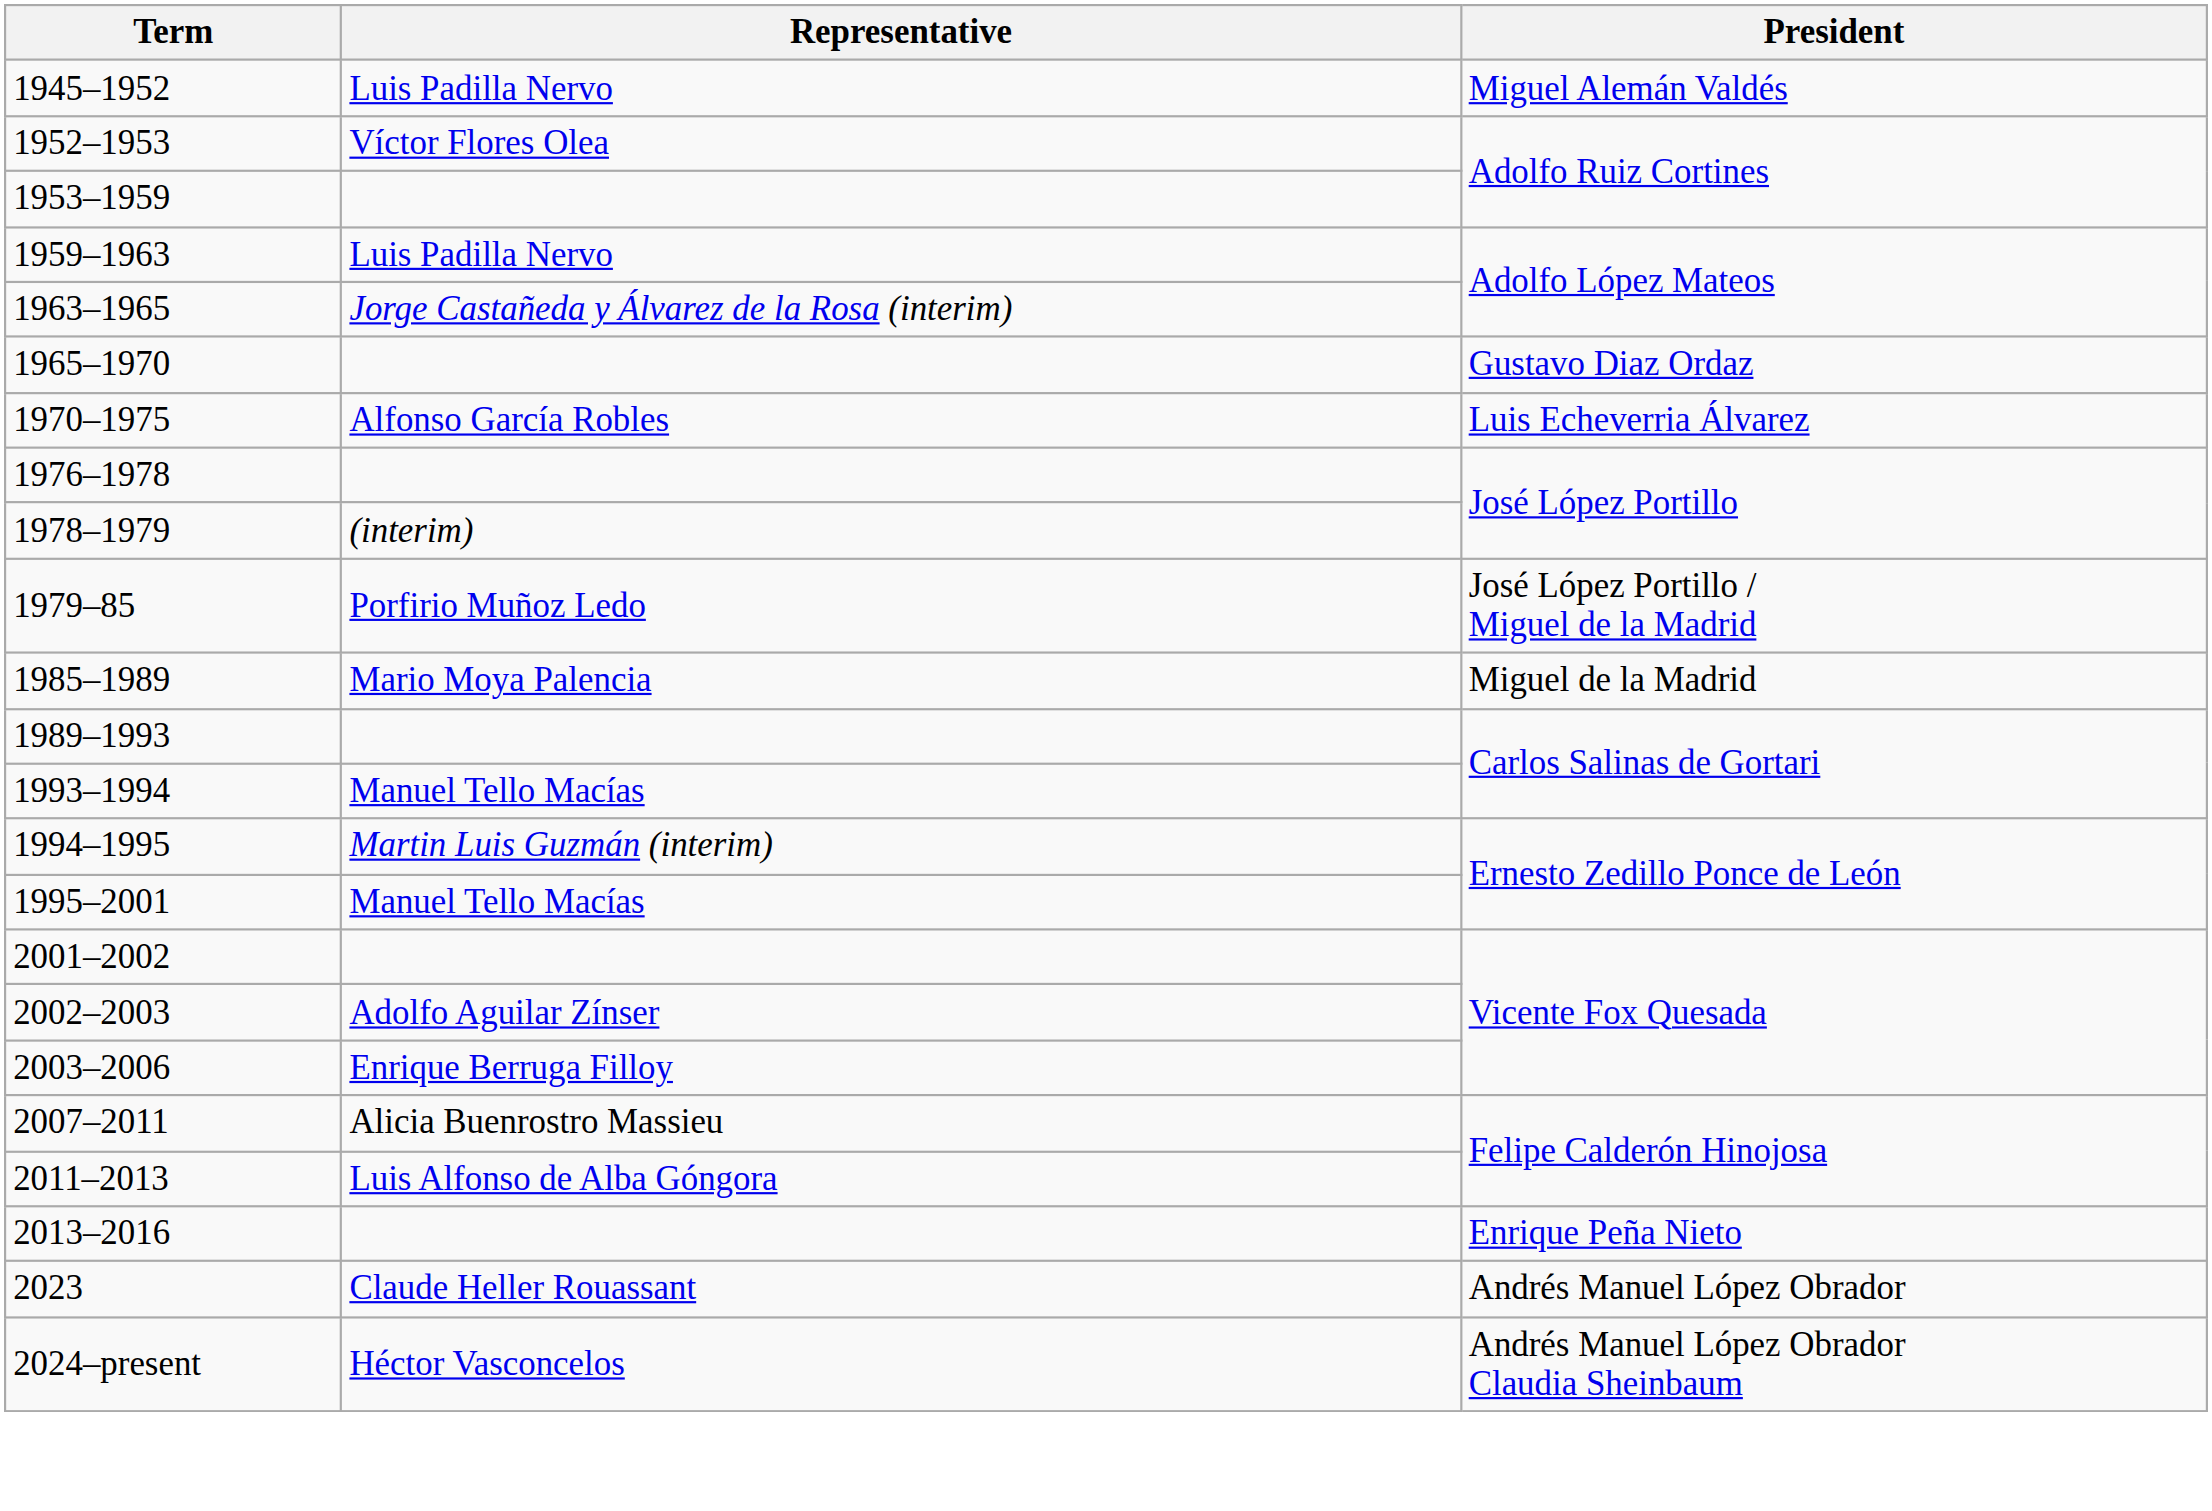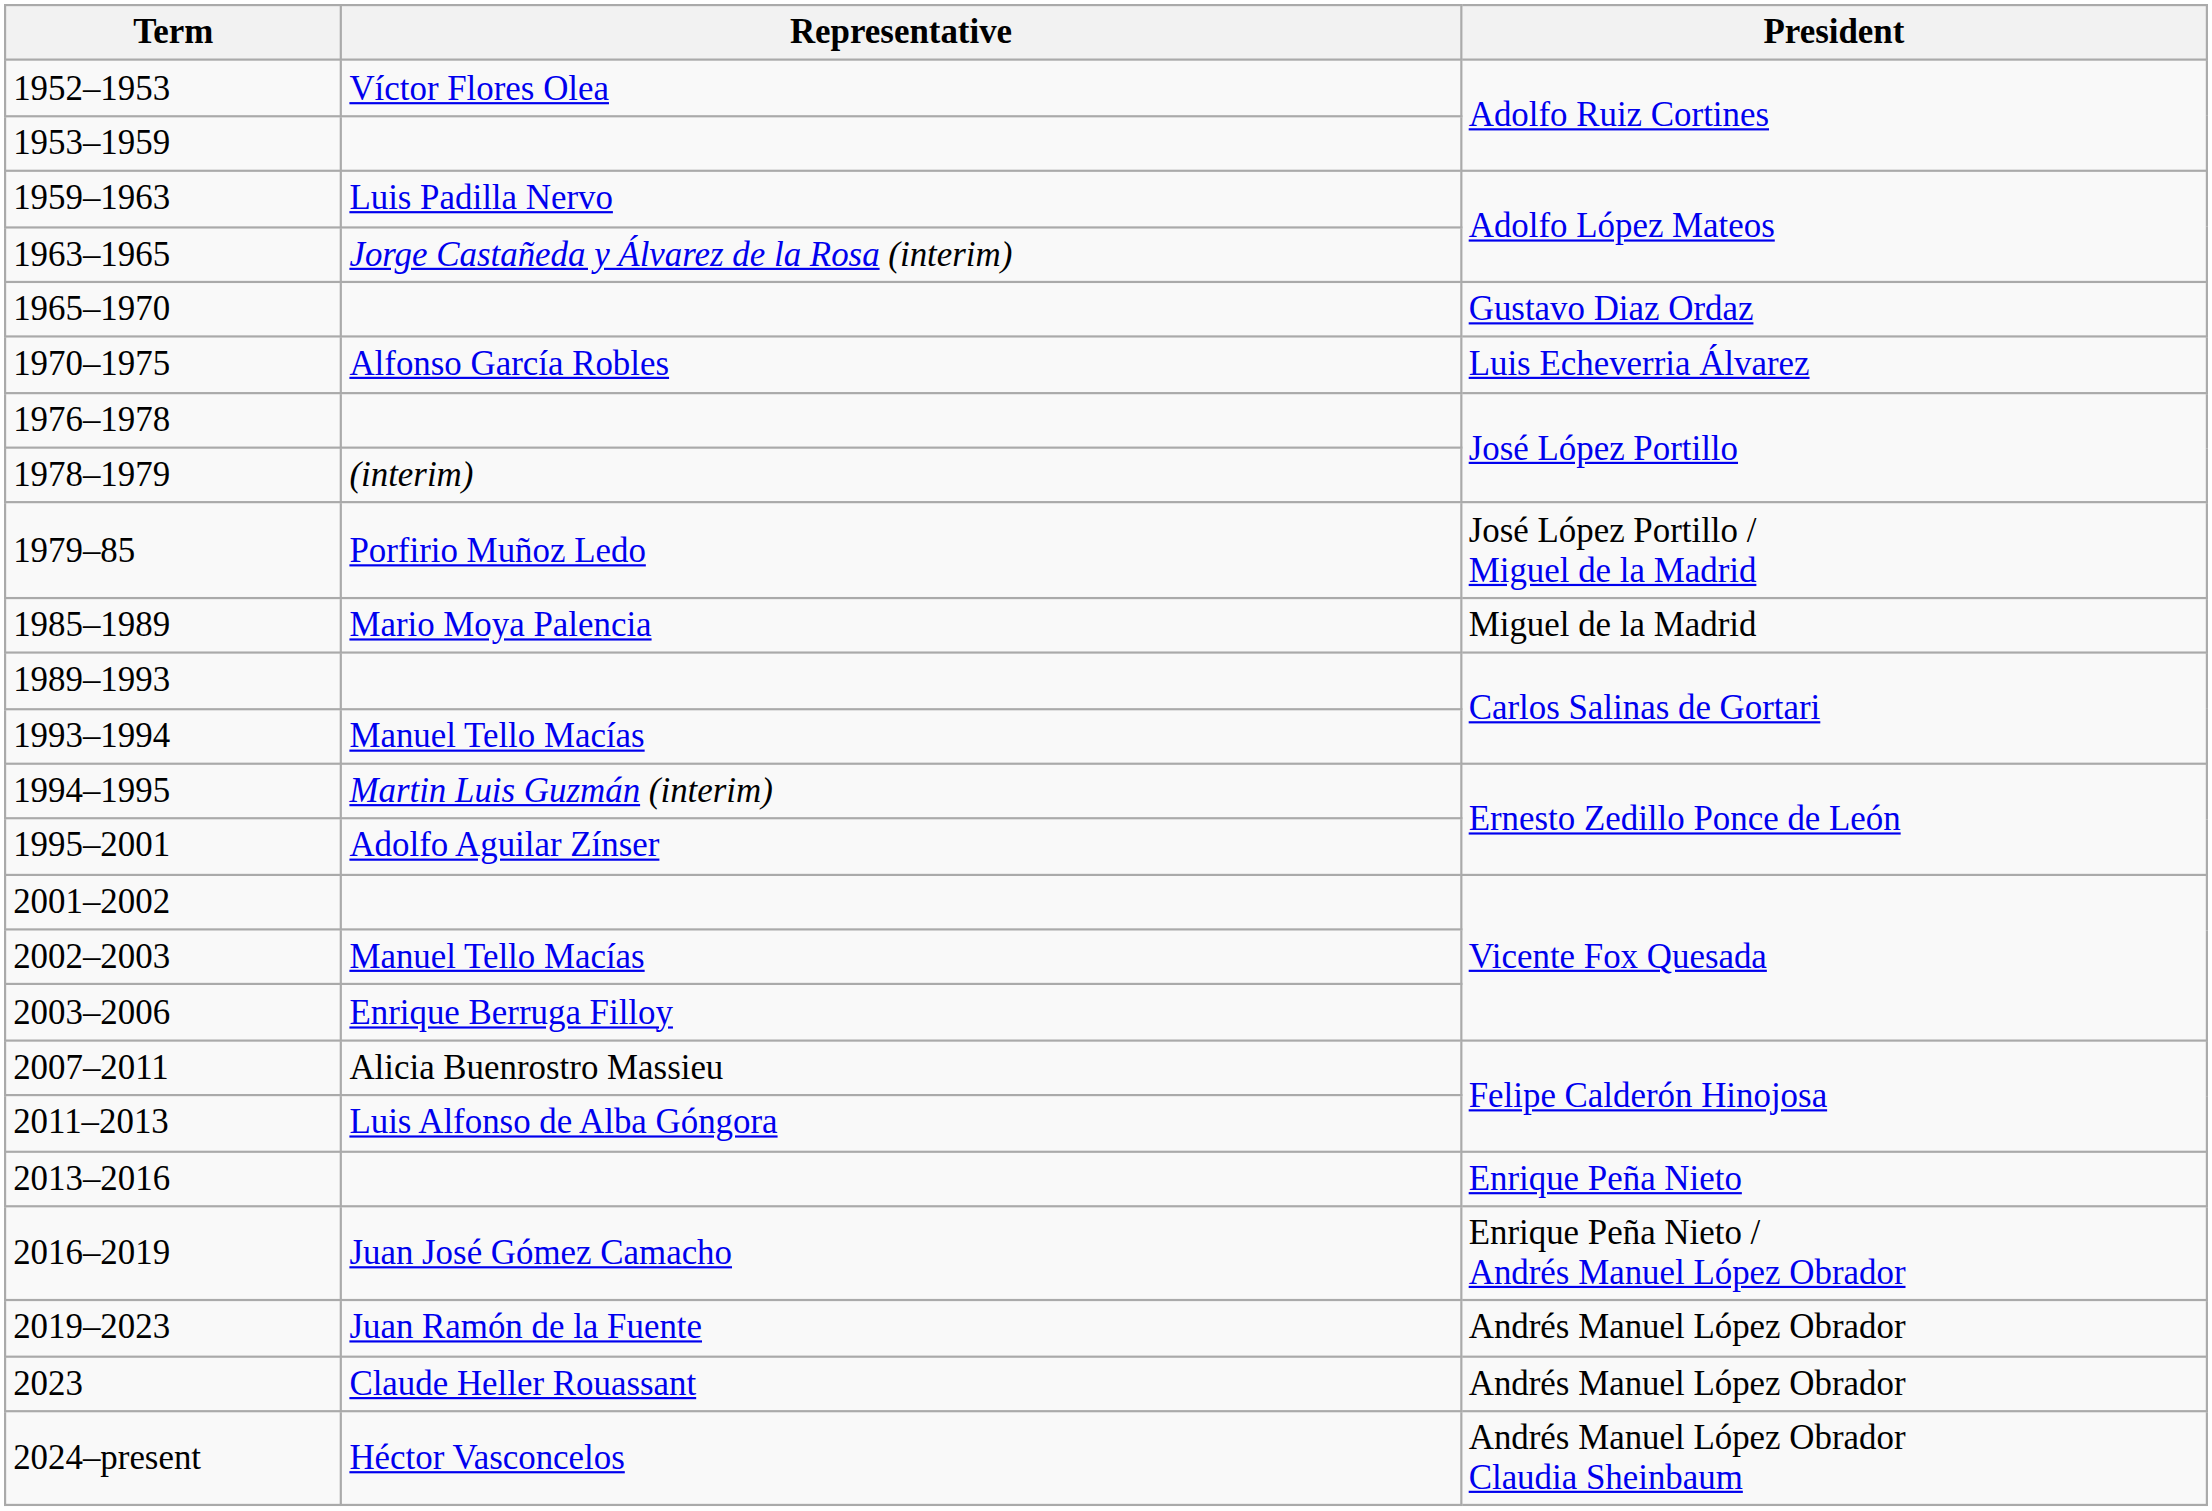 <table class="wikitable"  style="width: 80%">
 <tr>
 <th>Term</th>
 <th>Representative</th>
 <th>President</th>
-</tr>
-<tr>
-<td>1945–1952</td>
-<td><a href='#'>Luis Padilla Nervo</a></td>
-<td><a href='#'>Miguel Alemán Valdés</a></td>
 </tr>
 <tr>
 <td>1952–1953</td>
 <td><a href='#'>Víctor Flores Olea</a></td>
 <td rowspan=2><a href='#'>Adolfo Ruiz Cortines</a></td>
 </tr>
 <tr>
 <td>1953–1959</td>
 <td></td>
 </tr>
 <tr>
 <td>1959–1963</td>
 <td><a href='#'>Luis Padilla Nervo</a></td>
 <td rowspan=2><a href='#'>Adolfo López Mateos</a></td>
 </tr>
 <tr>
 <td>1963–1965</td>
 <td><em><a href='#'>Jorge Castañeda y Álvarez de la Rosa</a> (interim)</em></td>
 </tr>
 <tr>
 <td>1965–1970</td>
 <td></td>
 <td><a href='#'>Gustavo Diaz Ordaz</a></td>
 </tr>
 <tr>
 <td>1970–1975</td>
 <td><a href='#'>Alfonso García Robles</a></td>
 <td><a href='#'>Luis Echeverria Álvarez</a></td>
 </tr>
 <tr>
 <td>1976–1978</td>
 <td></td>
 <td rowspan=2><a href='#'>José López Portillo</a></td>
 </tr>
 <tr>
 <td>1978–1979</td>
 <td><em> (interim)</em></td>
 </tr>
 <tr>
 <td>1979–85</td>
 <td><a href='#'>Porfirio Muñoz Ledo</a></td>
 <td>José López Portillo / <br> <a href='#'>Miguel de la Madrid</a></td>
 </tr>
 <tr>
 <td>1985–1989</td>
 <td><a href='#'>Mario Moya Palencia</a></td>
 <td>Miguel de la Madrid</td>
 </tr>
 <tr>
 <td>1989–1993</td>
 <td></td>
 <td rowspan=2><a href='#'>Carlos Salinas de Gortari</a></td>
 </tr>
 <tr>
 <td>1993–1994</td>
 <td><a href='#'>Manuel Tello Macías</a></td>
 </tr>
 <tr>
 <td>1994–1995</td>
 <td><em><a href='#'>Martin Luis Guzmán</a> (interim)</em></td>
 <td rowspan=2><a href='#'>Ernesto Zedillo Ponce de León</a></td>
 </tr>
 <tr>
 <td>1995–2001</td>
-<td><a href='#'>Manuel Tello Macías</a></td>
+<td><a href='#'>Adolfo Aguilar Zínser</a></td>
 </tr>
 <tr>
 <td>2001–2002</td>
 <td></td>
 <td rowspan=3><a href='#'>Vicente Fox Quesada</a></td>
 </tr>
 <tr>
 <td>2002–2003</td>
-<td><a href='#'>Adolfo Aguilar Zínser</a></td>
+<td><a href='#'>Manuel Tello Macías</a></td>
 </tr>
 <tr>
 <td>2003–2006</td>
 <td><a href='#'>Enrique Berruga Filloy</a></td>
 </tr>
 <tr>
 <td>2007–2011</td>
 <td>Alicia Buenrostro Massieu</td>
 <td rowspan=2><a href='#'>Felipe Calderón Hinojosa</a></td>
 </tr>
 <tr>
 <td>2011–2013</td>
 <td><a href='#'>Luis Alfonso de Alba Góngora</a></td>
 </tr>
 <tr>
 <td>2013–2016</td>
 <td></td>
 <td><a href='#'>Enrique Peña Nieto</a></td>
 </tr>
 <tr>
+<td>2016–2019</td>
+<td><a href='#'>Juan José Gómez Camacho</a></td>
+<td>Enrique Peña Nieto / <br> <a href='#'>Andrés Manuel López Obrador</a></td>
+</tr>
+<tr>
+<td>2019–2023</td>
+<td><a href='#'>Juan Ramón de la Fuente</a></td>
+<td>Andrés Manuel López Obrador</td>
+</tr>
+<tr>
 <td>2023</td>
 <td><a href='#'>Claude Heller Rouassant</a></td>
 <td>Andrés Manuel López Obrador</td>
 </tr>
 <tr>
 <td>2024–present</td>
 <td><a href='#'>Héctor Vasconcelos</a></td>
 <td>Andrés Manuel López Obrador<br><a href='#'>Claudia Sheinbaum</a></td>
 </tr>
 </table>
